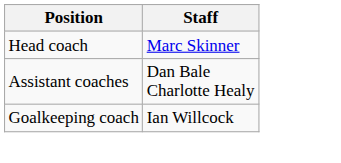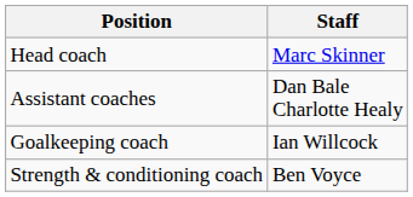 <table class="wikitable">
 <tr>
 <th>Position</th>
 <th>Staff</th>
 </tr>
 <tr>
 <td>Head coach</td>
 <td> <a href='#'>Marc Skinner</a></td>
 </tr>
 <tr>
 <td>Assistant coaches</td>
 <td> Dan Bale<br> Charlotte Healy</td>
 </tr>
 <tr>
 <td>Goalkeeping coach</td>
 <td> Ian Willcock</td>
 </tr>
+<tr>
+<td>Strength & conditioning coach</td>
+<td> Ben Voyce</td>
+</tr>
 </table>
